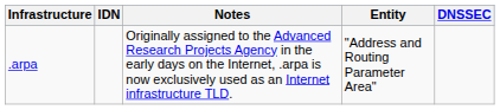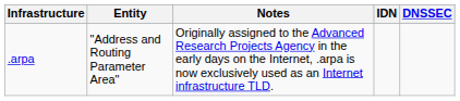 <table class="wikitable">
 <tr style="background:#a0d0ff;">
 <th>Infrastructure</th>
+<th>Entity</th>
+<th>Notes</th>
 <th>IDN</th>
-<th>Notes</th>
-<th>Entity</th>
 <th><a href='#'>DNSSEC</a></th>
 </tr>
 <tr>
 <td><a href='#'>.arpa</a></td>
+<td>"Address and Routing Parameter Area"</td>
+<td>Originally assigned to the <a href='#'>Advanced Research Projects Agency</a> in the early days on the Internet, .arpa is now exclusively used as an <a href='#'>Internet infrastructure TLD</a>.</td>
 <td></td>
-<td>Originally assigned to the <a href='#'>Advanced Research Projects Agency</a> in the early days on the Internet, .arpa is now exclusively used as an <a href='#'>Internet infrastructure TLD</a>.</td>
-<td>"Address and Routing Parameter Area"</td>
 <td></td>
 </tr>
 </table>
